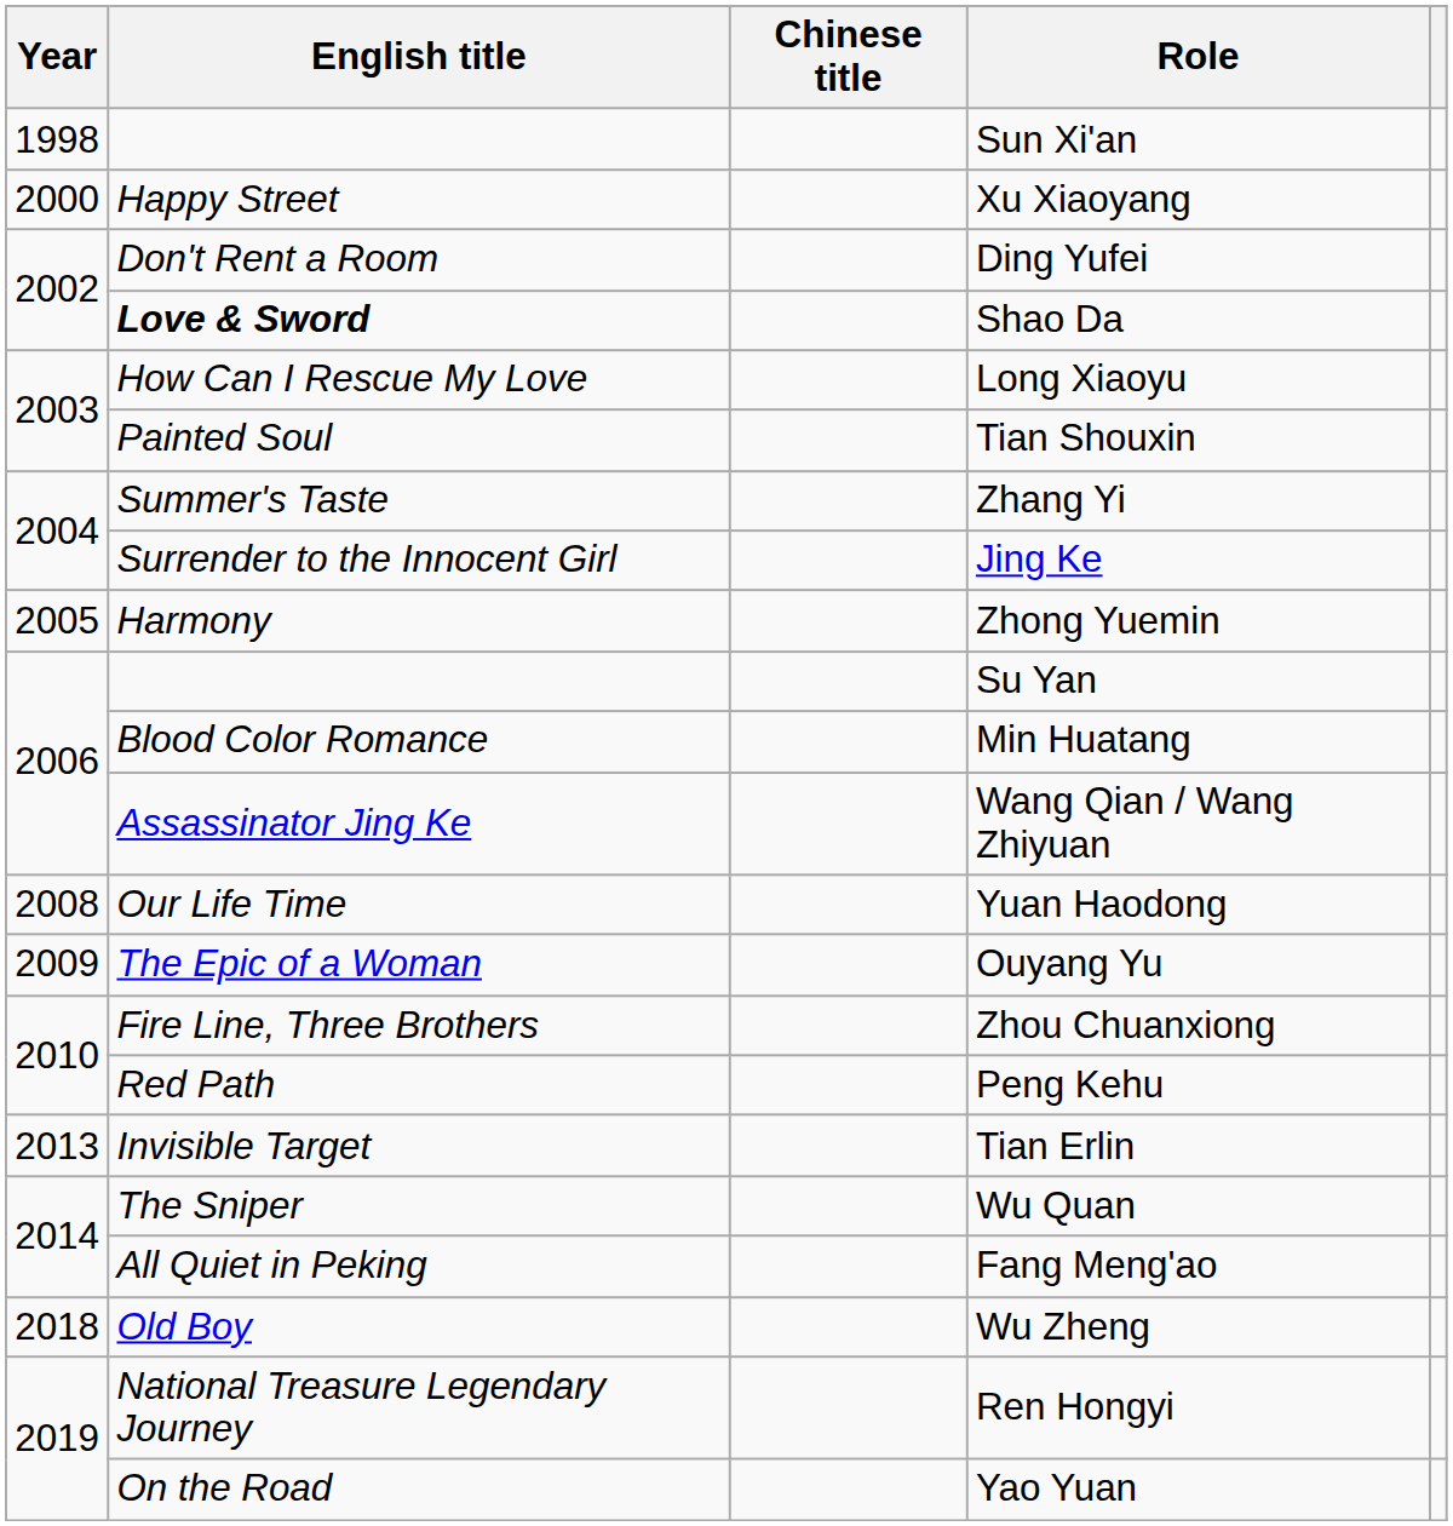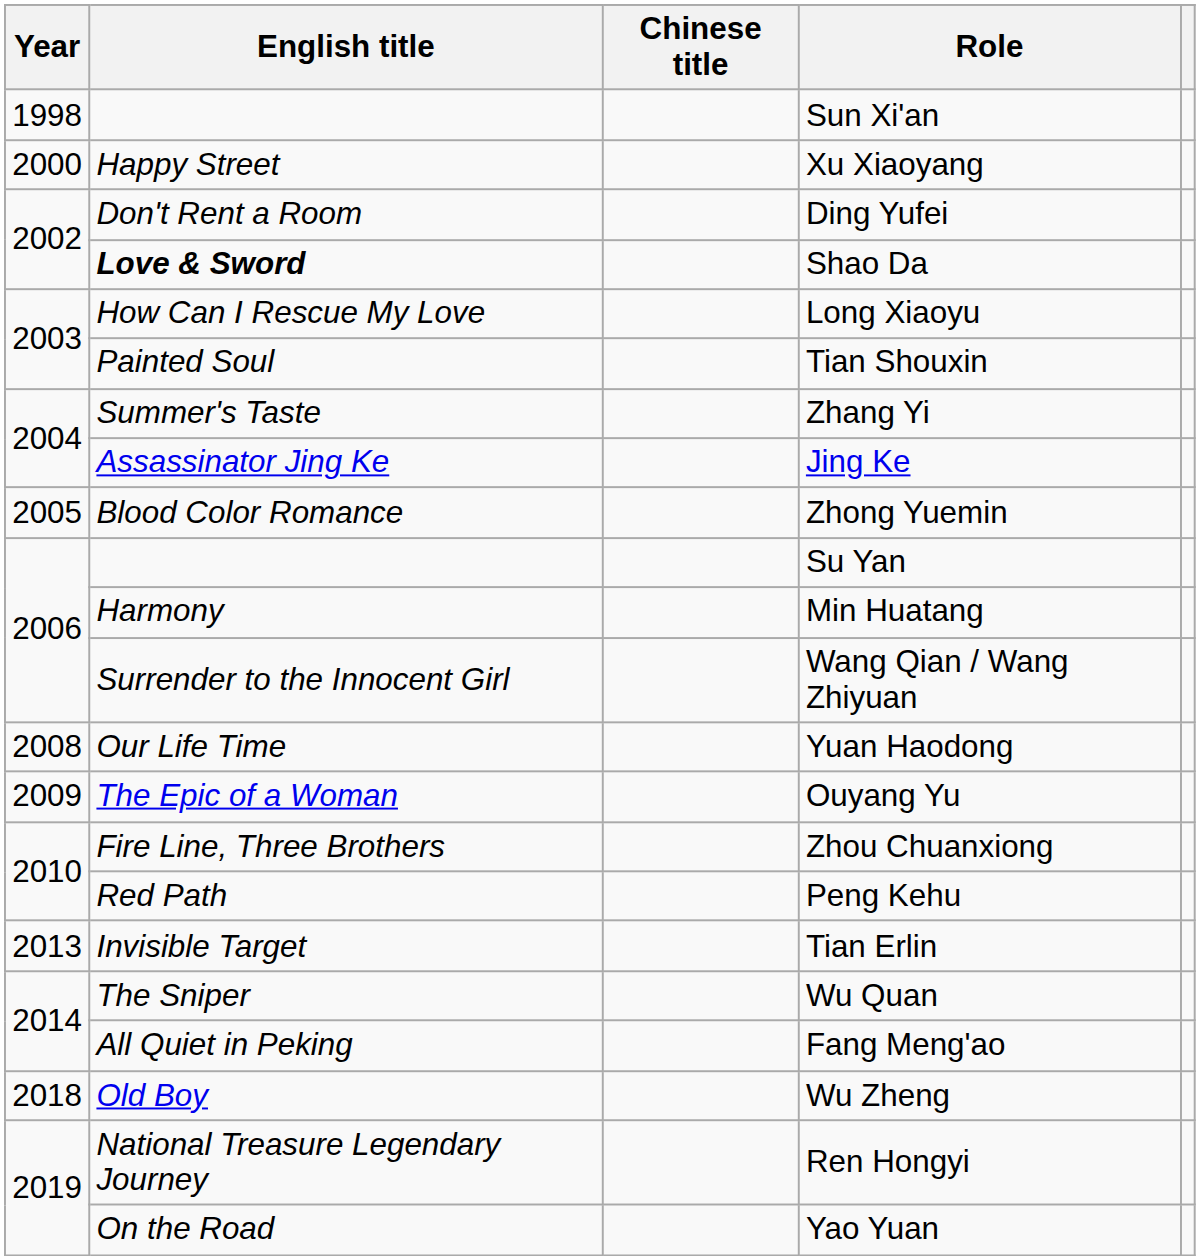 <table class="wikitable sortable">
 <tr>
 <th>Year</th>
 <th>English title</th>
 <th>Chinese title</th>
 <th>Role</th>
 <th scope="col" class="unsortable"></th>
 </tr>
 <tr>
 <td>1998</td>
 <td></td>
 <td></td>
 <td>Sun Xi'an</td>
 <td></td>
 </tr>
 <tr>
 <td>2000</td>
 <td><em>Happy Street</em></td>
 <td></td>
 <td>Xu Xiaoyang</td>
 <td></td>
 </tr>
 <tr>
 <td rowspan="2">2002</td>
 <td><em>Don't Rent a Room</em></td>
 <td></td>
 <td>Ding Yufei</td>
 <td></td>
 </tr>
 <tr>
 <td><strong><em>Love & Sword</em></strong></td>
 <td></td>
 <td>Shao Da</td>
 <td></td>
 </tr>
 <tr>
 <td rowspan="2">2003</td>
 <td><em>How Can I Rescue My Love</em></td>
 <td></td>
 <td>Long Xiaoyu</td>
 <td></td>
 </tr>
 <tr>
 <td><em>Painted Soul</em></td>
 <td></td>
 <td>Tian Shouxin</td>
 <td></td>
 </tr>
 <tr>
 <td rowspan="2">2004</td>
 <td><em>Summer's Taste</em></td>
 <td></td>
 <td>Zhang Yi</td>
 <td></td>
 </tr>
 <tr>
-<td><em>Surrender to the Innocent Girl</em></td>
+<td><em><a href='#'>Assassinator Jing Ke</a></em></td>
 <td></td>
 <td><a href='#'>Jing Ke</a></td>
 <td></td>
 </tr>
 <tr>
 <td>2005</td>
-<td><em>Harmony</em></td>
+<td><em>Blood Color Romance</em></td>
 <td></td>
 <td>Zhong Yuemin</td>
 <td></td>
 </tr>
 <tr>
 <td rowspan="3">2006</td>
 <td></td>
 <td></td>
 <td>Su Yan</td>
 <td></td>
 </tr>
 <tr>
-<td><em>Blood Color Romance</em></td>
+<td><em>Harmony</em></td>
 <td></td>
 <td>Min Huatang</td>
 <td></td>
 </tr>
 <tr>
-<td><em><a href='#'>Assassinator Jing Ke</a></em></td>
+<td><em>Surrender to the Innocent Girl</em></td>
 <td></td>
 <td>Wang Qian / Wang Zhiyuan</td>
 <td></td>
 </tr>
 <tr>
 <td>2008</td>
 <td><em>Our Life Time</em></td>
 <td></td>
 <td>Yuan Haodong</td>
 <td></td>
 </tr>
 <tr>
 <td>2009</td>
 <td><em><a href='#'>The Epic of a Woman</a></em></td>
 <td></td>
 <td>Ouyang Yu</td>
 <td></td>
 </tr>
 <tr>
 <td rowspan="2">2010</td>
 <td><em>Fire Line, Three Brothers</em></td>
 <td></td>
 <td>Zhou Chuanxiong</td>
 <td></td>
 </tr>
 <tr>
 <td><em>Red Path</em></td>
 <td></td>
 <td>Peng Kehu</td>
 <td></td>
 </tr>
 <tr>
 <td>2013</td>
 <td><em>Invisible Target</em></td>
 <td></td>
 <td>Tian Erlin</td>
 <td></td>
 </tr>
 <tr>
 <td rowspan="2">2014</td>
 <td><em>The Sniper</em></td>
 <td></td>
 <td>Wu Quan</td>
 <td></td>
 </tr>
 <tr>
 <td><em>All Quiet in Peking</em></td>
 <td></td>
 <td>Fang Meng'ao</td>
 <td></td>
 </tr>
 <tr>
 <td rowspan=1>2018</td>
 <td><em><a href='#'>Old Boy</a></em><br></td>
 <td></td>
 <td>Wu Zheng</td>
 <td></td>
 </tr>
 <tr>
 <td rowspan=2>2019</td>
 <td><em>National Treasure Legendary Journey</em></td>
 <td></td>
 <td>Ren Hongyi</td>
 <td></td>
 </tr>
 <tr>
 <td><em>On the Road</em></td>
 <td></td>
 <td>Yao Yuan</td>
 <td></td>
 </tr>
 </table>
